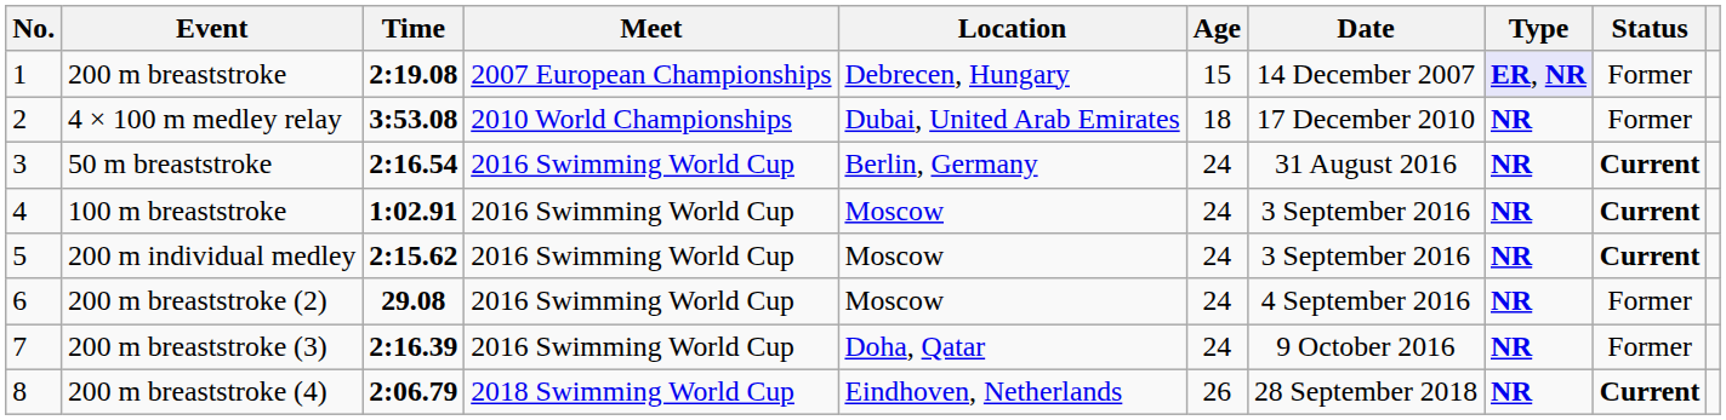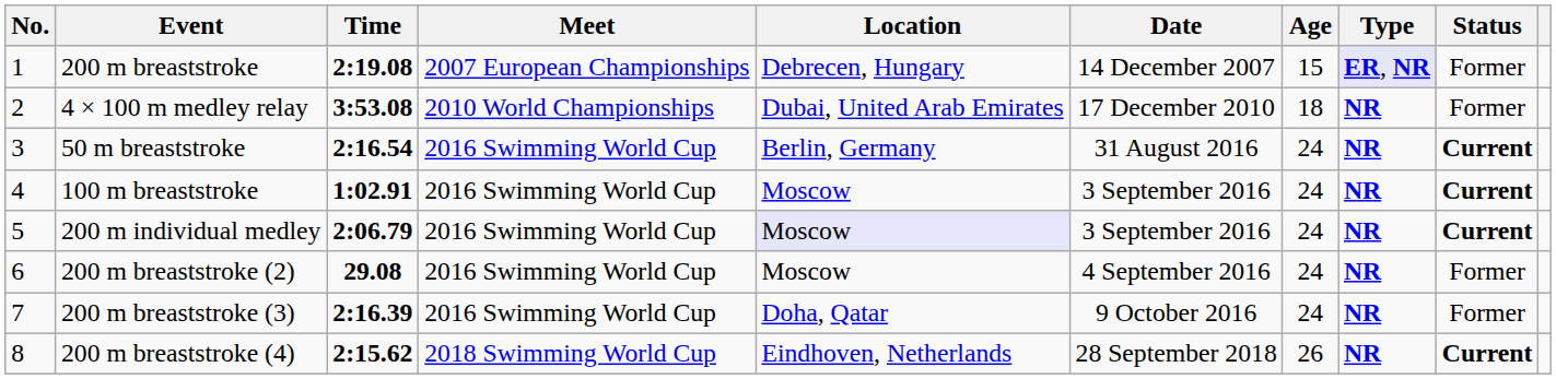 <table class="wikitable sortable">
 <tr>
 <th>No.</th>
 <th>Event</th>
 <th>Time</th>
 <th>Meet</th>
 <th>Location</th>
+<th>Date</th>
 <th>Age</th>
-<th>Date</th>
 <th>Type</th>
 <th>Status</th>
 <th></th>
 </tr>
 <tr>
 <td>1</td>
 <td>200 m breaststroke</td>
 <td align="center"><strong>2:19.08</strong></td>
 <td><a href='#'>2007 European Championships</a></td>
 <td><a href='#'>Debrecen</a>, <a href='#'>Hungary</a></td>
+<td align="center">14 December 2007</td>
 <td align="center">15</td>
-<td align="center">14 December 2007</td>
 <td style="background: lavender;"><strong><a href='#'>ER</a></strong>, <strong><a href='#'>NR</a></strong></td>
 <td align="center">Former</td>
 <td align="center"></td>
 </tr>
 <tr>
 <td>2</td>
 <td>4 × 100 m medley relay</td>
 <td align="center"><strong>3:53.08</strong></td>
 <td><a href='#'>2010 World Championships</a></td>
 <td><a href='#'>Dubai</a>, <a href='#'>United Arab Emirates</a></td>
+<td align="center">17 December 2010</td>
 <td align="center">18</td>
-<td align="center">17 December 2010</td>
 <td><strong><a href='#'>NR</a></strong></td>
 <td align="center">Former</td>
 <td align="center"></td>
 </tr>
 <tr>
 <td>3</td>
 <td>50 m breaststroke</td>
 <td align="center"><strong>2:16.54</strong></td>
 <td><a href='#'>2016 Swimming World Cup</a></td>
 <td><a href='#'>Berlin</a>, <a href='#'>Germany</a></td>
+<td align="center">31 August 2016</td>
 <td align="center">24</td>
-<td align="center">31 August 2016</td>
 <td><strong><a href='#'>NR</a></strong></td>
 <td align="center"><strong>Current</strong></td>
 <td align="center"></td>
 </tr>
 <tr>
 <td>4</td>
 <td>100 m breaststroke</td>
 <td align="center"><strong>1:02.91</strong></td>
 <td>2016 Swimming World Cup</td>
 <td><a href='#'>Moscow</a></td>
+<td align="center">3 September 2016</td>
 <td align="center">24</td>
-<td align="center">3 September 2016</td>
 <td><strong><a href='#'>NR</a></strong></td>
 <td align="center"><strong>Current</strong></td>
 <td align="center"></td>
 </tr>
 <tr>
 <td>5</td>
 <td>200 m individual medley</td>
-<td align="center"><strong>2:15.62</strong></td>
+<td align="center"><strong>2:06.79</strong></td>
 <td>2016 Swimming World Cup</td>
-<td>Moscow</td>
+<td style="background: lavender;">Moscow</td>
+<td align="center">3 September 2016</td>
 <td align="center">24</td>
-<td align="center">3 September 2016</td>
 <td><strong><a href='#'>NR</a></strong></td>
 <td align="center"><strong>Current</strong></td>
 <td align="center"></td>
 </tr>
 <tr>
 <td>6</td>
 <td>200 m breaststroke (2)</td>
 <td align="center"><strong>29.08</strong></td>
 <td>2016 Swimming World Cup</td>
 <td>Moscow</td>
+<td align="center">4 September 2016</td>
 <td align="center">24</td>
-<td align="center">4 September 2016</td>
 <td><strong><a href='#'>NR</a></strong></td>
 <td align="center">Former</td>
 <td align="center"></td>
 </tr>
 <tr>
 <td>7</td>
 <td>200 m breaststroke (3)</td>
 <td align="center"><strong>2:16.39</strong></td>
 <td>2016 Swimming World Cup</td>
 <td><a href='#'>Doha</a>, <a href='#'>Qatar</a></td>
+<td align="center">9 October 2016</td>
 <td align="center">24</td>
-<td align="center">9 October 2016</td>
 <td><strong><a href='#'>NR</a></strong></td>
 <td align="center">Former</td>
 <td align="center"></td>
 </tr>
 <tr>
 <td>8</td>
 <td>200 m breaststroke (4)</td>
-<td align="center"><strong>2:06.79</strong></td>
+<td align="center"><strong>2:15.62</strong></td>
 <td><a href='#'>2018 Swimming World Cup</a></td>
 <td><a href='#'>Eindhoven</a>, <a href='#'>Netherlands</a></td>
+<td align="center">28 September 2018</td>
 <td align="center">26</td>
-<td align="center">28 September 2018</td>
 <td><strong><a href='#'>NR</a></strong></td>
 <td align="center"><strong>Current</strong></td>
 <td align="center"></td>
 </tr>
 </table>
